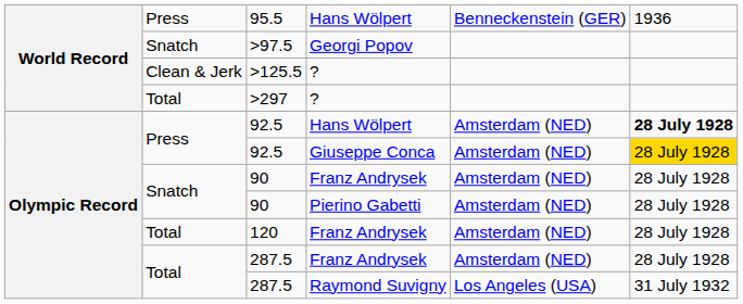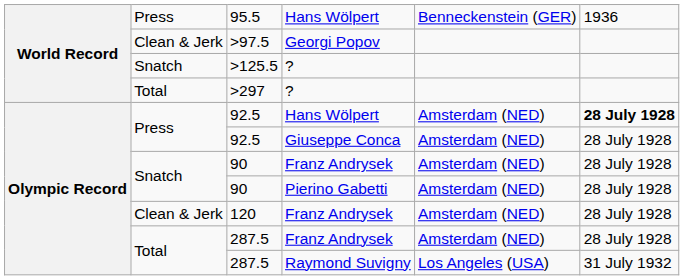 <table class="wikitable" style="font-size:95%;">
 <tr>
 <th rowspan=4>World Record</th>
 <td>Press</td>
 <td>95.5</td>
 <td> <a href='#'>Hans Wölpert</a></td>
 <td><a href='#'>Benneckenstein</a> (<a href='#'>GER</a>)</td>
 <td>1936</td>
 </tr>
 <tr>
-<td>Snatch</td>
+<td>Clean & Jerk</td>
 <td>>97.5</td>
 <td> <a href='#'>Georgi Popov</a></td>
 <td></td>
 <td></td>
 </tr>
 <tr>
-<td>Clean & Jerk</td>
+<td>Snatch</td>
 <td>>125.5</td>
 <td>?</td>
 <td></td>
 <td></td>
 </tr>
 <tr>
 <td>Total</td>
 <td>>297</td>
 <td>?</td>
 <td></td>
 <td></td>
 </tr>
 <tr>
 <th rowspan=7>Olympic Record</th>
 <td rowspan=2>Press</td>
 <td>92.5</td>
 <td> <a href='#'>Hans Wölpert</a></td>
 <td><a href='#'>Amsterdam</a> (<a href='#'>NED</a>)</td>
 <td><strong>28 July 1928</strong></td>
 </tr>
 <tr>
 <td>92.5</td>
 <td> <a href='#'>Giuseppe Conca</a></td>
 <td><a href='#'>Amsterdam</a> (<a href='#'>NED</a>)</td>
-<td style="background: gold;">28 July 1928</td>
+<td>28 July 1928</td>
 </tr>
 <tr>
 <td rowspan=2>Snatch</td>
 <td>90</td>
 <td> <a href='#'>Franz Andrysek</a></td>
 <td><a href='#'>Amsterdam</a> (<a href='#'>NED</a>)</td>
 <td>28 July 1928</td>
 </tr>
 <tr>
 <td>90</td>
 <td> <a href='#'>Pierino Gabetti</a></td>
 <td><a href='#'>Amsterdam</a> (<a href='#'>NED</a>)</td>
 <td>28 July 1928</td>
 </tr>
 <tr>
-<td>Total</td>
+<td>Clean & Jerk</td>
 <td>120</td>
 <td> <a href='#'>Franz Andrysek</a></td>
 <td><a href='#'>Amsterdam</a> (<a href='#'>NED</a>)</td>
 <td>28 July 1928</td>
 </tr>
 <tr>
 <td rowspan=2>Total</td>
 <td>287.5</td>
 <td> <a href='#'>Franz Andrysek</a></td>
 <td><a href='#'>Amsterdam</a> (<a href='#'>NED</a>)</td>
 <td>28 July 1928</td>
 </tr>
 <tr>
 <td>287.5</td>
 <td> <a href='#'>Raymond Suvigny</a></td>
 <td><a href='#'>Los Angeles</a> (<a href='#'>USA</a>)</td>
 <td>31 July 1932</td>
 </tr>
 </table>
